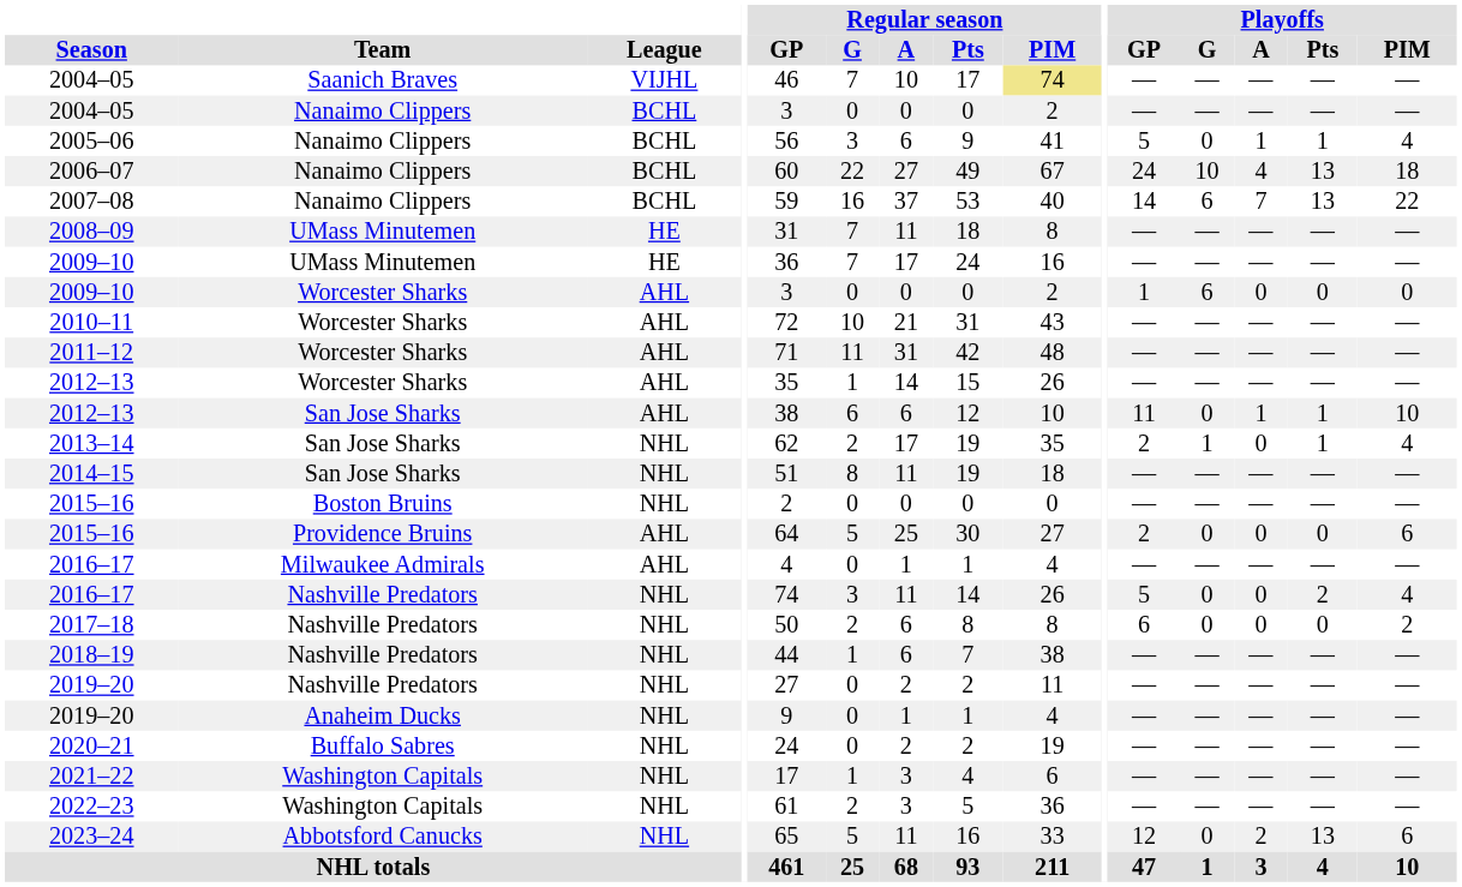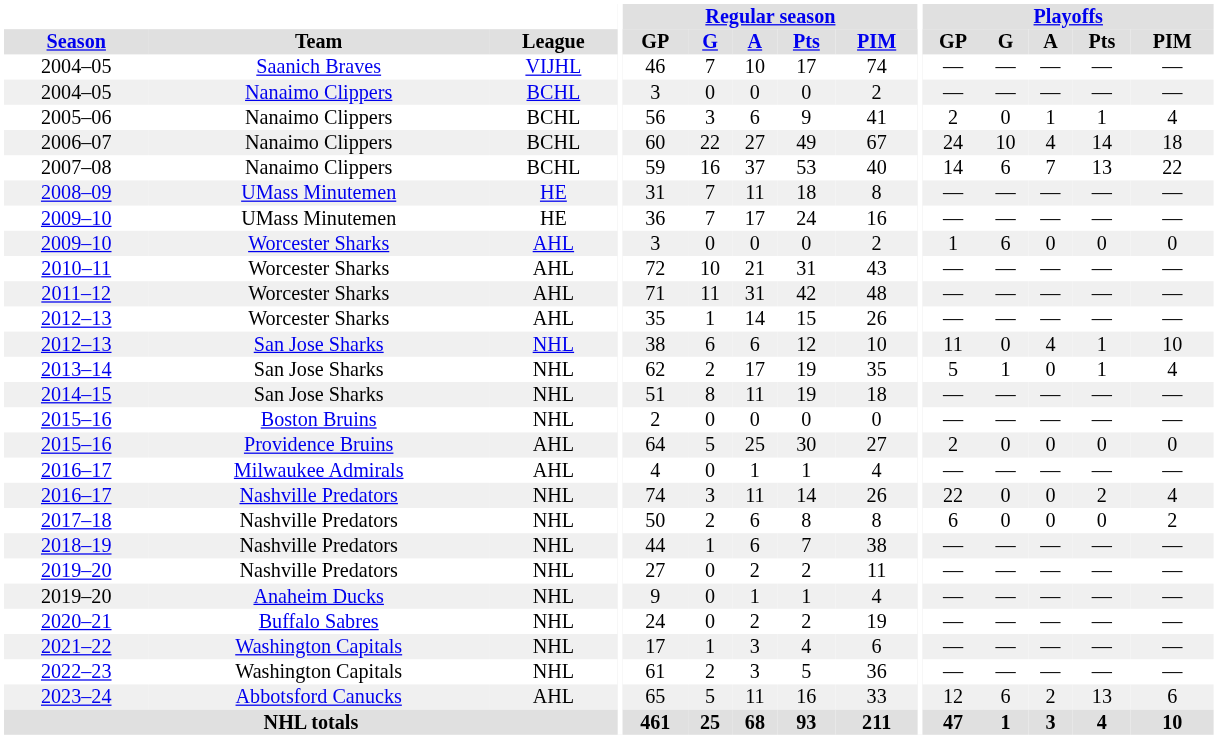 <table border="0" cellpadding="1" cellspacing="0" style="text-align:center; width:60em">
 <tr bgcolor="#e0e0e0">
 <th colspan="3" bgcolor="#ffffff"></th>
 <th rowspan="99" bgcolor="#ffffff"></th>
 <th colspan="5"><a href='#'>Regular season</a></th>
 <th rowspan="99" bgcolor="#ffffff"></th>
 <th colspan="5"><a href='#'>Playoffs</a></th>
 </tr>
 <tr bgcolor="#e0e0e0">
 <th><a href='#'>Season</a></th>
 <th>Team</th>
 <th>League</th>
 <th>GP</th>
 <th><a href='#'>G</a></th>
 <th><a href='#'>A</a></th>
 <th><a href='#'>Pts</a></th>
 <th><a href='#'>PIM</a></th>
 <th>GP</th>
 <th>G</th>
 <th>A</th>
 <th>Pts</th>
 <th>PIM</th>
 </tr>
 <tr>
 <td>2004–05</td>
 <td><a href='#'>Saanich Braves</a></td>
 <td><a href='#'>VIJHL</a></td>
 <td>46</td>
 <td>7</td>
 <td>10</td>
 <td>17</td>
-<td style="background: khaki;">74</td>
+<td>74</td>
 <td>—</td>
 <td>—</td>
 <td>—</td>
 <td>—</td>
 <td>—</td>
 </tr>
 <tr bgcolor="#f0f0f0">
 <td>2004–05</td>
 <td><a href='#'>Nanaimo Clippers</a></td>
 <td><a href='#'>BCHL</a></td>
 <td>3</td>
 <td>0</td>
 <td>0</td>
 <td>0</td>
 <td>2</td>
 <td>—</td>
 <td>—</td>
 <td>—</td>
 <td>—</td>
 <td>—</td>
 </tr>
 <tr>
 <td>2005–06</td>
 <td>Nanaimo Clippers</td>
 <td>BCHL</td>
 <td>56</td>
 <td>3</td>
 <td>6</td>
 <td>9</td>
 <td>41</td>
-<td>5</td>
+<td>2</td>
 <td>0</td>
 <td>1</td>
 <td>1</td>
 <td>4</td>
 </tr>
 <tr bgcolor="#f0f0f0">
 <td>2006–07</td>
 <td>Nanaimo Clippers</td>
 <td>BCHL</td>
 <td>60</td>
 <td>22</td>
 <td>27</td>
 <td>49</td>
 <td>67</td>
 <td>24</td>
 <td>10</td>
 <td>4</td>
-<td>13</td>
+<td>14</td>
 <td>18</td>
 </tr>
 <tr>
 <td>2007–08</td>
 <td>Nanaimo Clippers</td>
 <td>BCHL</td>
 <td>59</td>
 <td>16</td>
 <td>37</td>
 <td>53</td>
 <td>40</td>
 <td>14</td>
 <td>6</td>
 <td>7</td>
 <td>13</td>
 <td>22</td>
 </tr>
 <tr bgcolor="#f0f0f0">
 <td><a href='#'>2008–09</a></td>
 <td><a href='#'>UMass Minutemen</a></td>
 <td><a href='#'>HE</a></td>
 <td>31</td>
 <td>7</td>
 <td>11</td>
 <td>18</td>
 <td>8</td>
 <td>—</td>
 <td>—</td>
 <td>—</td>
 <td>—</td>
 <td>—</td>
 </tr>
 <tr>
 <td><a href='#'>2009–10</a></td>
 <td>UMass Minutemen</td>
 <td>HE</td>
 <td>36</td>
 <td>7</td>
 <td>17</td>
 <td>24</td>
 <td>16</td>
 <td>—</td>
 <td>—</td>
 <td>—</td>
 <td>—</td>
 <td>—</td>
 </tr>
 <tr bgcolor="#f0f0f0">
 <td><a href='#'>2009–10</a></td>
 <td><a href='#'>Worcester Sharks</a></td>
 <td><a href='#'>AHL</a></td>
 <td>3</td>
 <td>0</td>
 <td>0</td>
 <td>0</td>
 <td>2</td>
 <td>1</td>
 <td>6</td>
 <td>0</td>
 <td>0</td>
 <td>0</td>
 </tr>
 <tr>
 <td><a href='#'>2010–11</a></td>
 <td>Worcester Sharks</td>
 <td>AHL</td>
 <td>72</td>
 <td>10</td>
 <td>21</td>
 <td>31</td>
 <td>43</td>
 <td>—</td>
 <td>—</td>
 <td>—</td>
 <td>—</td>
 <td>—</td>
 </tr>
 <tr bgcolor="#f0f0f0">
 <td><a href='#'>2011–12</a></td>
 <td>Worcester Sharks</td>
 <td>AHL</td>
 <td>71</td>
 <td>11</td>
 <td>31</td>
 <td>42</td>
 <td>48</td>
 <td>—</td>
 <td>—</td>
 <td>—</td>
 <td>—</td>
 <td>—</td>
 </tr>
 <tr>
 <td><a href='#'>2012–13</a></td>
 <td>Worcester Sharks</td>
 <td>AHL</td>
 <td>35</td>
 <td>1</td>
 <td>14</td>
 <td>15</td>
 <td>26</td>
 <td>—</td>
 <td>—</td>
 <td>—</td>
 <td>—</td>
 <td>—</td>
 </tr>
 <tr bgcolor="#f0f0f0">
 <td><a href='#'>2012–13</a></td>
 <td><a href='#'>San Jose Sharks</a></td>
-<td>AHL</td>
+<td><a href='#'>NHL</a></td>
 <td>38</td>
 <td>6</td>
 <td>6</td>
 <td>12</td>
 <td>10</td>
 <td>11</td>
 <td>0</td>
-<td>1</td>
+<td>4</td>
 <td>1</td>
 <td>10</td>
 </tr>
 <tr>
 <td><a href='#'>2013–14</a></td>
 <td>San Jose Sharks</td>
 <td>NHL</td>
 <td>62</td>
 <td>2</td>
 <td>17</td>
 <td>19</td>
 <td>35</td>
-<td>2</td>
+<td>5</td>
 <td>1</td>
 <td>0</td>
 <td>1</td>
 <td>4</td>
 </tr>
 <tr bgcolor="#f0f0f0">
 <td><a href='#'>2014–15</a></td>
 <td>San Jose Sharks</td>
 <td>NHL</td>
 <td>51</td>
 <td>8</td>
 <td>11</td>
 <td>19</td>
 <td>18</td>
 <td>—</td>
 <td>—</td>
 <td>—</td>
 <td>—</td>
 <td>—</td>
 </tr>
 <tr>
 <td><a href='#'>2015–16</a></td>
 <td><a href='#'>Boston Bruins</a></td>
 <td>NHL</td>
 <td>2</td>
 <td>0</td>
 <td>0</td>
 <td>0</td>
 <td>0</td>
 <td>—</td>
 <td>—</td>
 <td>—</td>
 <td>—</td>
 <td>—</td>
 </tr>
 <tr bgcolor="#f0f0f0">
 <td><a href='#'>2015–16</a></td>
 <td><a href='#'>Providence Bruins</a></td>
 <td>AHL</td>
 <td>64</td>
 <td>5</td>
 <td>25</td>
 <td>30</td>
 <td>27</td>
 <td>2</td>
 <td>0</td>
 <td>0</td>
 <td>0</td>
-<td>6</td>
+<td>0</td>
 </tr>
 <tr>
 <td><a href='#'>2016–17</a></td>
 <td><a href='#'>Milwaukee Admirals</a></td>
 <td>AHL</td>
 <td>4</td>
 <td>0</td>
 <td>1</td>
 <td>1</td>
 <td>4</td>
 <td>—</td>
 <td>—</td>
 <td>—</td>
 <td>—</td>
 <td>—</td>
 </tr>
 <tr bgcolor="#f0f0f0">
 <td><a href='#'>2016–17</a></td>
 <td><a href='#'>Nashville Predators</a></td>
 <td>NHL</td>
 <td>74</td>
 <td>3</td>
 <td>11</td>
 <td>14</td>
 <td>26</td>
-<td>5</td>
+<td>22</td>
 <td>0</td>
 <td>0</td>
 <td>2</td>
 <td>4</td>
 </tr>
 <tr>
 <td><a href='#'>2017–18</a></td>
 <td>Nashville Predators</td>
 <td>NHL</td>
 <td>50</td>
 <td>2</td>
 <td>6</td>
 <td>8</td>
 <td>8</td>
 <td>6</td>
 <td>0</td>
 <td>0</td>
 <td>0</td>
 <td>2</td>
 </tr>
 <tr bgcolor="#f0f0f0">
 <td><a href='#'>2018–19</a></td>
 <td>Nashville Predators</td>
 <td>NHL</td>
 <td>44</td>
 <td>1</td>
 <td>6</td>
 <td>7</td>
 <td>38</td>
 <td>—</td>
 <td>—</td>
 <td>—</td>
 <td>—</td>
 <td>—</td>
 </tr>
 <tr>
 <td><a href='#'>2019–20</a></td>
 <td>Nashville Predators</td>
 <td>NHL</td>
 <td>27</td>
 <td>0</td>
 <td>2</td>
 <td>2</td>
 <td>11</td>
 <td>—</td>
 <td>—</td>
 <td>—</td>
 <td>—</td>
 <td>—</td>
 </tr>
 <tr bgcolor="#f0f0f0">
 <td>2019–20</td>
 <td><a href='#'>Anaheim Ducks</a></td>
 <td>NHL</td>
 <td>9</td>
 <td>0</td>
 <td>1</td>
 <td>1</td>
 <td>4</td>
 <td>—</td>
 <td>—</td>
 <td>—</td>
 <td>—</td>
 <td>—</td>
 </tr>
 <tr>
 <td><a href='#'>2020–21</a></td>
 <td><a href='#'>Buffalo Sabres</a></td>
 <td>NHL</td>
 <td>24</td>
 <td>0</td>
 <td>2</td>
 <td>2</td>
 <td>19</td>
 <td>—</td>
 <td>—</td>
 <td>—</td>
 <td>—</td>
 <td>—</td>
 </tr>
 <tr bgcolor="#f0f0f0">
 <td><a href='#'>2021–22</a></td>
 <td><a href='#'>Washington Capitals</a></td>
 <td>NHL</td>
 <td>17</td>
 <td>1</td>
 <td>3</td>
 <td>4</td>
 <td>6</td>
 <td>—</td>
 <td>—</td>
 <td>—</td>
 <td>—</td>
 <td>—</td>
 </tr>
 <tr>
 <td><a href='#'>2022–23</a></td>
 <td>Washington Capitals</td>
 <td>NHL</td>
 <td>61</td>
 <td>2</td>
 <td>3</td>
 <td>5</td>
 <td>36</td>
 <td>—</td>
 <td>—</td>
 <td>—</td>
 <td>—</td>
 <td>—</td>
 </tr>
 <tr bgcolor="#f0f0f0">
 <td><a href='#'>2023–24</a></td>
 <td><a href='#'>Abbotsford Canucks</a></td>
-<td><a href='#'>NHL</a></td>
+<td>AHL</td>
 <td>65</td>
 <td>5</td>
 <td>11</td>
 <td>16</td>
 <td>33</td>
 <td>12</td>
-<td>0</td>
+<td>6</td>
 <td>2</td>
 <td>13</td>
 <td>6</td>
 </tr>
 <tr bgcolor="#e0e0e0">
 <th colspan="3">NHL totals</th>
 <th>461</th>
 <th>25</th>
 <th>68</th>
 <th>93</th>
 <th>211</th>
 <th>47</th>
 <th>1</th>
 <th>3</th>
 <th>4</th>
 <th>10</th>
 </tr>
 </table>
